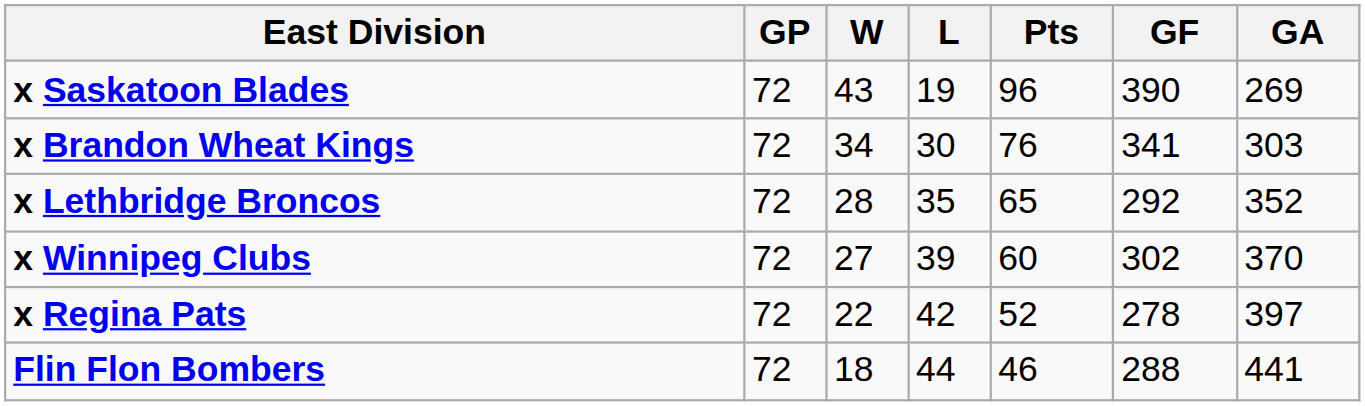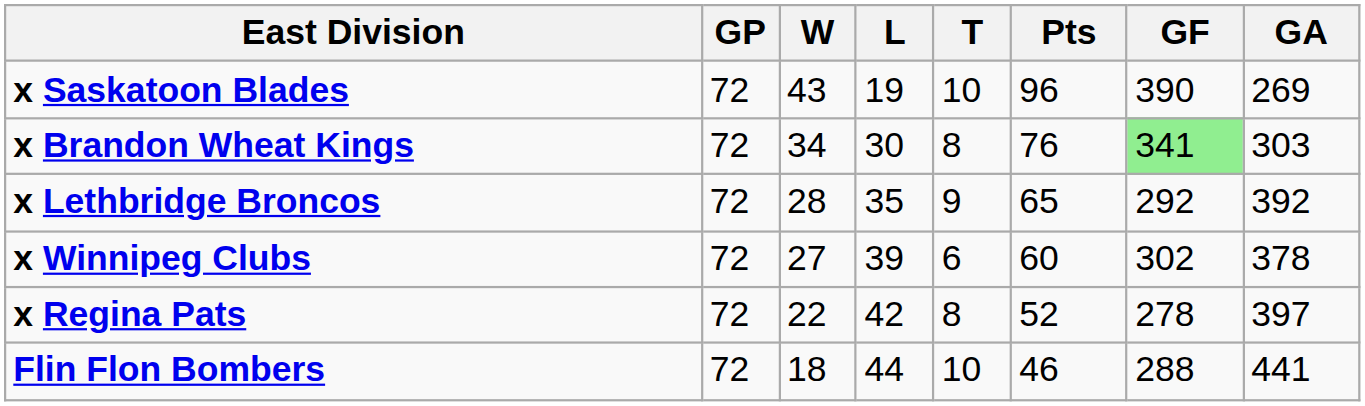 <table class="wikitable">
 <tr>
 <th width="45%">East Division</th>
 <th width="5%">GP</th>
 <th width="5%">W</th>
 <th width="5%">L</th>
+<th width="5%">T</th>
 <th width="7.5%">Pts</th>
 <th width="7.5%">GF</th>
 <th width="7.5%">GA</th>
 </tr>
 <tr>
 <td><strong>x <a href='#'>Saskatoon Blades</a></strong></td>
 <td>72</td>
 <td>43</td>
 <td>19</td>
+<td>10</td>
 <td>96</td>
 <td>390</td>
 <td>269</td>
 </tr>
 <tr>
 <td><strong>x <a href='#'>Brandon Wheat Kings</a></strong></td>
 <td>72</td>
 <td>34</td>
 <td>30</td>
+<td>8</td>
 <td>76</td>
-<td>341</td>
+<td style="background: lightgreen;">341</td>
 <td>303</td>
 </tr>
 <tr>
 <td><strong>x <a href='#'>Lethbridge Broncos</a></strong></td>
 <td>72</td>
 <td>28</td>
 <td>35</td>
+<td>9</td>
 <td>65</td>
 <td>292</td>
-<td>352</td>
+<td>392</td>
 </tr>
 <tr>
 <td><strong>x <a href='#'>Winnipeg Clubs</a></strong></td>
 <td>72</td>
 <td>27</td>
 <td>39</td>
+<td>6</td>
 <td>60</td>
 <td>302</td>
-<td>370</td>
+<td>378</td>
 </tr>
 <tr>
 <td><strong>x <a href='#'>Regina Pats</a></strong></td>
 <td>72</td>
 <td>22</td>
 <td>42</td>
+<td>8</td>
 <td>52</td>
 <td>278</td>
 <td>397</td>
 </tr>
 <tr>
 <td><strong><a href='#'>Flin Flon Bombers</a></strong></td>
 <td>72</td>
 <td>18</td>
 <td>44</td>
+<td>10</td>
 <td>46</td>
 <td>288</td>
 <td>441</td>
 </tr>
 </table>
